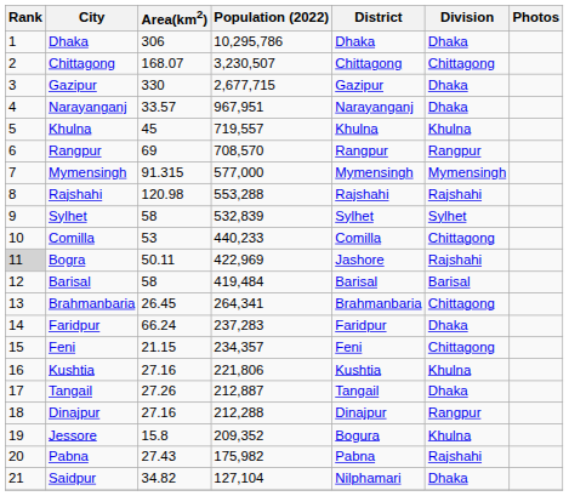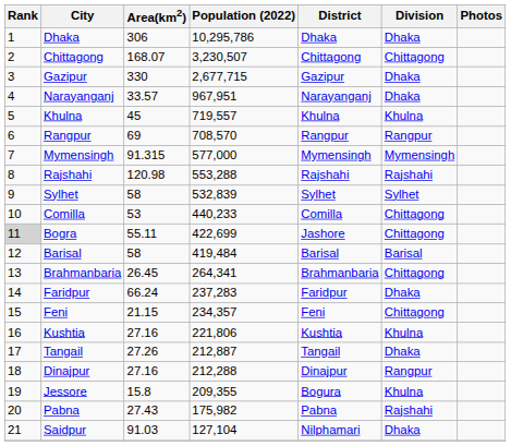 <table class="wikitable sortable">
 <tr>
 <th>Rank</th>
 <th>City</th>
 <th>Area(km<sup>2</sup>)</th>
 <th>Population (2022)</th>
 <th>District</th>
 <th>Division</th>
 <th>Photos</th>
 </tr>
 <tr>
 <td>1</td>
 <td><a href='#'>Dhaka</a></td>
 <td>306</td>
 <td>10,295,786</td>
 <td><a href='#'>Dhaka</a></td>
 <td><a href='#'>Dhaka</a></td>
 <td></td>
 </tr>
 <tr>
 <td>2</td>
 <td><a href='#'>Chittagong</a></td>
 <td>168.07</td>
 <td>3,230,507</td>
 <td><a href='#'>Chittagong</a></td>
 <td><a href='#'>Chittagong</a></td>
 <td></td>
 </tr>
 <tr>
 <td>3</td>
 <td><a href='#'>Gazipur</a></td>
 <td>330</td>
 <td>2,677,715</td>
 <td><a href='#'>Gazipur</a></td>
 <td><a href='#'>Dhaka</a></td>
 <td></td>
 </tr>
 <tr>
 <td>4</td>
 <td><a href='#'>Narayanganj</a></td>
 <td>33.57</td>
 <td>967,951</td>
 <td><a href='#'>Narayanganj</a></td>
 <td><a href='#'>Dhaka</a></td>
 <td></td>
 </tr>
 <tr>
 <td>5</td>
 <td><a href='#'>Khulna</a></td>
 <td>45</td>
 <td>719,557</td>
 <td><a href='#'>Khulna</a></td>
 <td><a href='#'>Khulna</a></td>
 <td></td>
 </tr>
 <tr>
 <td>6</td>
 <td><a href='#'>Rangpur</a></td>
 <td>69</td>
 <td>708,570</td>
 <td><a href='#'>Rangpur</a></td>
 <td><a href='#'>Rangpur</a></td>
 <td></td>
 </tr>
 <tr>
 <td>7</td>
 <td><a href='#'>Mymensingh</a></td>
 <td>91.315</td>
 <td>577,000</td>
 <td><a href='#'>Mymensingh</a></td>
 <td><a href='#'>Mymensingh</a></td>
 <td></td>
 </tr>
 <tr>
 <td>8</td>
 <td><a href='#'>Rajshahi</a></td>
 <td>120.98</td>
 <td>553,288</td>
 <td><a href='#'>Rajshahi</a></td>
 <td><a href='#'>Rajshahi</a></td>
 <td></td>
 </tr>
 <tr>
 <td>9</td>
 <td><a href='#'>Sylhet</a></td>
 <td>58</td>
 <td>532,839</td>
 <td><a href='#'>Sylhet</a></td>
 <td><a href='#'>Sylhet</a></td>
 <td></td>
 </tr>
 <tr>
 <td>10</td>
 <td><a href='#'>Comilla</a></td>
 <td>53</td>
 <td>440,233</td>
 <td><a href='#'>Comilla</a></td>
 <td><a href='#'>Chittagong</a></td>
 <td></td>
 </tr>
 <tr>
 <td style="background: lightgrey;">11</td>
 <td><a href='#'>Bogra</a></td>
-<td>50.11</td>
-<td>422,969</td>
+<td>55.11</td>
+<td>422,699</td>
 <td><a href='#'>Jashore</a></td>
-<td><a href='#'>Rajshahi</a></td>
+<td><a href='#'>Chittagong</a></td>
 <td></td>
 </tr>
 <tr>
 <td>12</td>
 <td><a href='#'>Barisal</a></td>
 <td>58</td>
 <td>419,484</td>
 <td><a href='#'>Barisal</a></td>
 <td><a href='#'>Barisal</a></td>
 <td></td>
 </tr>
 <tr>
 <td>13</td>
 <td><a href='#'>Brahmanbaria</a></td>
 <td>26.45</td>
 <td>264,341</td>
 <td><a href='#'>Brahmanbaria</a></td>
 <td><a href='#'>Chittagong</a></td>
 <td></td>
 </tr>
 <tr>
 <td>14</td>
 <td><a href='#'>Faridpur</a></td>
 <td>66.24</td>
 <td>237,283</td>
 <td><a href='#'>Faridpur</a></td>
 <td><a href='#'>Dhaka</a></td>
 <td></td>
 </tr>
 <tr>
 <td>15</td>
 <td><a href='#'>Feni</a></td>
 <td>21.15</td>
 <td>234,357</td>
 <td><a href='#'>Feni</a></td>
 <td><a href='#'>Chittagong</a></td>
 <td></td>
 </tr>
 <tr>
 <td>16</td>
 <td><a href='#'>Kushtia</a></td>
 <td>27.16</td>
 <td>221,806</td>
 <td><a href='#'>Kushtia</a></td>
 <td><a href='#'>Khulna</a></td>
 <td></td>
 </tr>
 <tr>
 <td>17</td>
 <td><a href='#'>Tangail</a></td>
 <td>27.26</td>
 <td>212,887</td>
 <td><a href='#'>Tangail</a></td>
 <td><a href='#'>Dhaka</a></td>
 <td></td>
 </tr>
 <tr>
 <td>18</td>
 <td><a href='#'>Dinajpur</a></td>
 <td>27.16</td>
 <td>212,288</td>
 <td><a href='#'>Dinajpur</a></td>
 <td><a href='#'>Rangpur</a></td>
 <td></td>
 </tr>
 <tr>
 <td>19</td>
 <td><a href='#'>Jessore</a></td>
 <td>15.8</td>
-<td>209,352</td>
+<td>209,355</td>
 <td><a href='#'>Bogura</a></td>
 <td><a href='#'>Khulna</a></td>
 <td></td>
 </tr>
 <tr>
 <td>20</td>
 <td><a href='#'>Pabna</a></td>
 <td>27.43</td>
 <td>175,982</td>
 <td><a href='#'>Pabna</a></td>
 <td><a href='#'>Rajshahi</a></td>
 <td></td>
 </tr>
 <tr>
 <td>21</td>
 <td><a href='#'>Saidpur</a></td>
-<td>34.82</td>
+<td>91.03</td>
 <td>127,104</td>
 <td><a href='#'>Nilphamari</a></td>
 <td><a href='#'>Dhaka</a></td>
 <td></td>
 </tr>
 <tr>
 </tr>
 </table>
